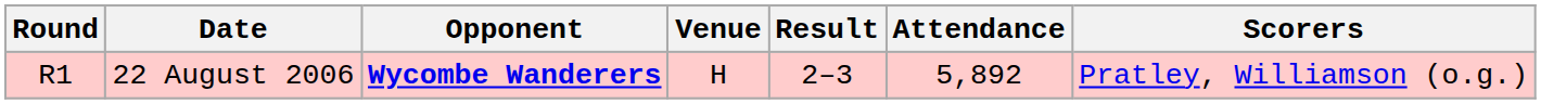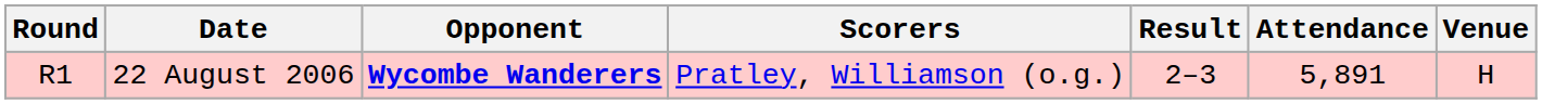 <table class= "wikitable " style="font-size:100%; text-align:center">
 <tr>
 <th>Round</th>
 <th>Date</th>
 <th>Opponent</th>
-<th>Venue</th>
+<th>Scorers</th>
 <th>Result</th>
 <th>Attendance</th>
-<th>Scorers</th>
+<th>Venue</th>
 </tr>
 <tr style="background: #FFCCCC;">
 <td>R1</td>
 <td>22 August 2006</td>
 <td><strong><a href='#'>Wycombe Wanderers</a></strong></td>
+<td><a href='#'>Pratley</a>, <a href='#'>Williamson</a> (o.g.)</td>
+<td>2–3</td>
+<td>5,891</td>
 <td>H</td>
-<td>2–3</td>
-<td>5,892</td>
-<td><a href='#'>Pratley</a>, <a href='#'>Williamson</a> (o.g.)</td>
 </tr>
 </table>
